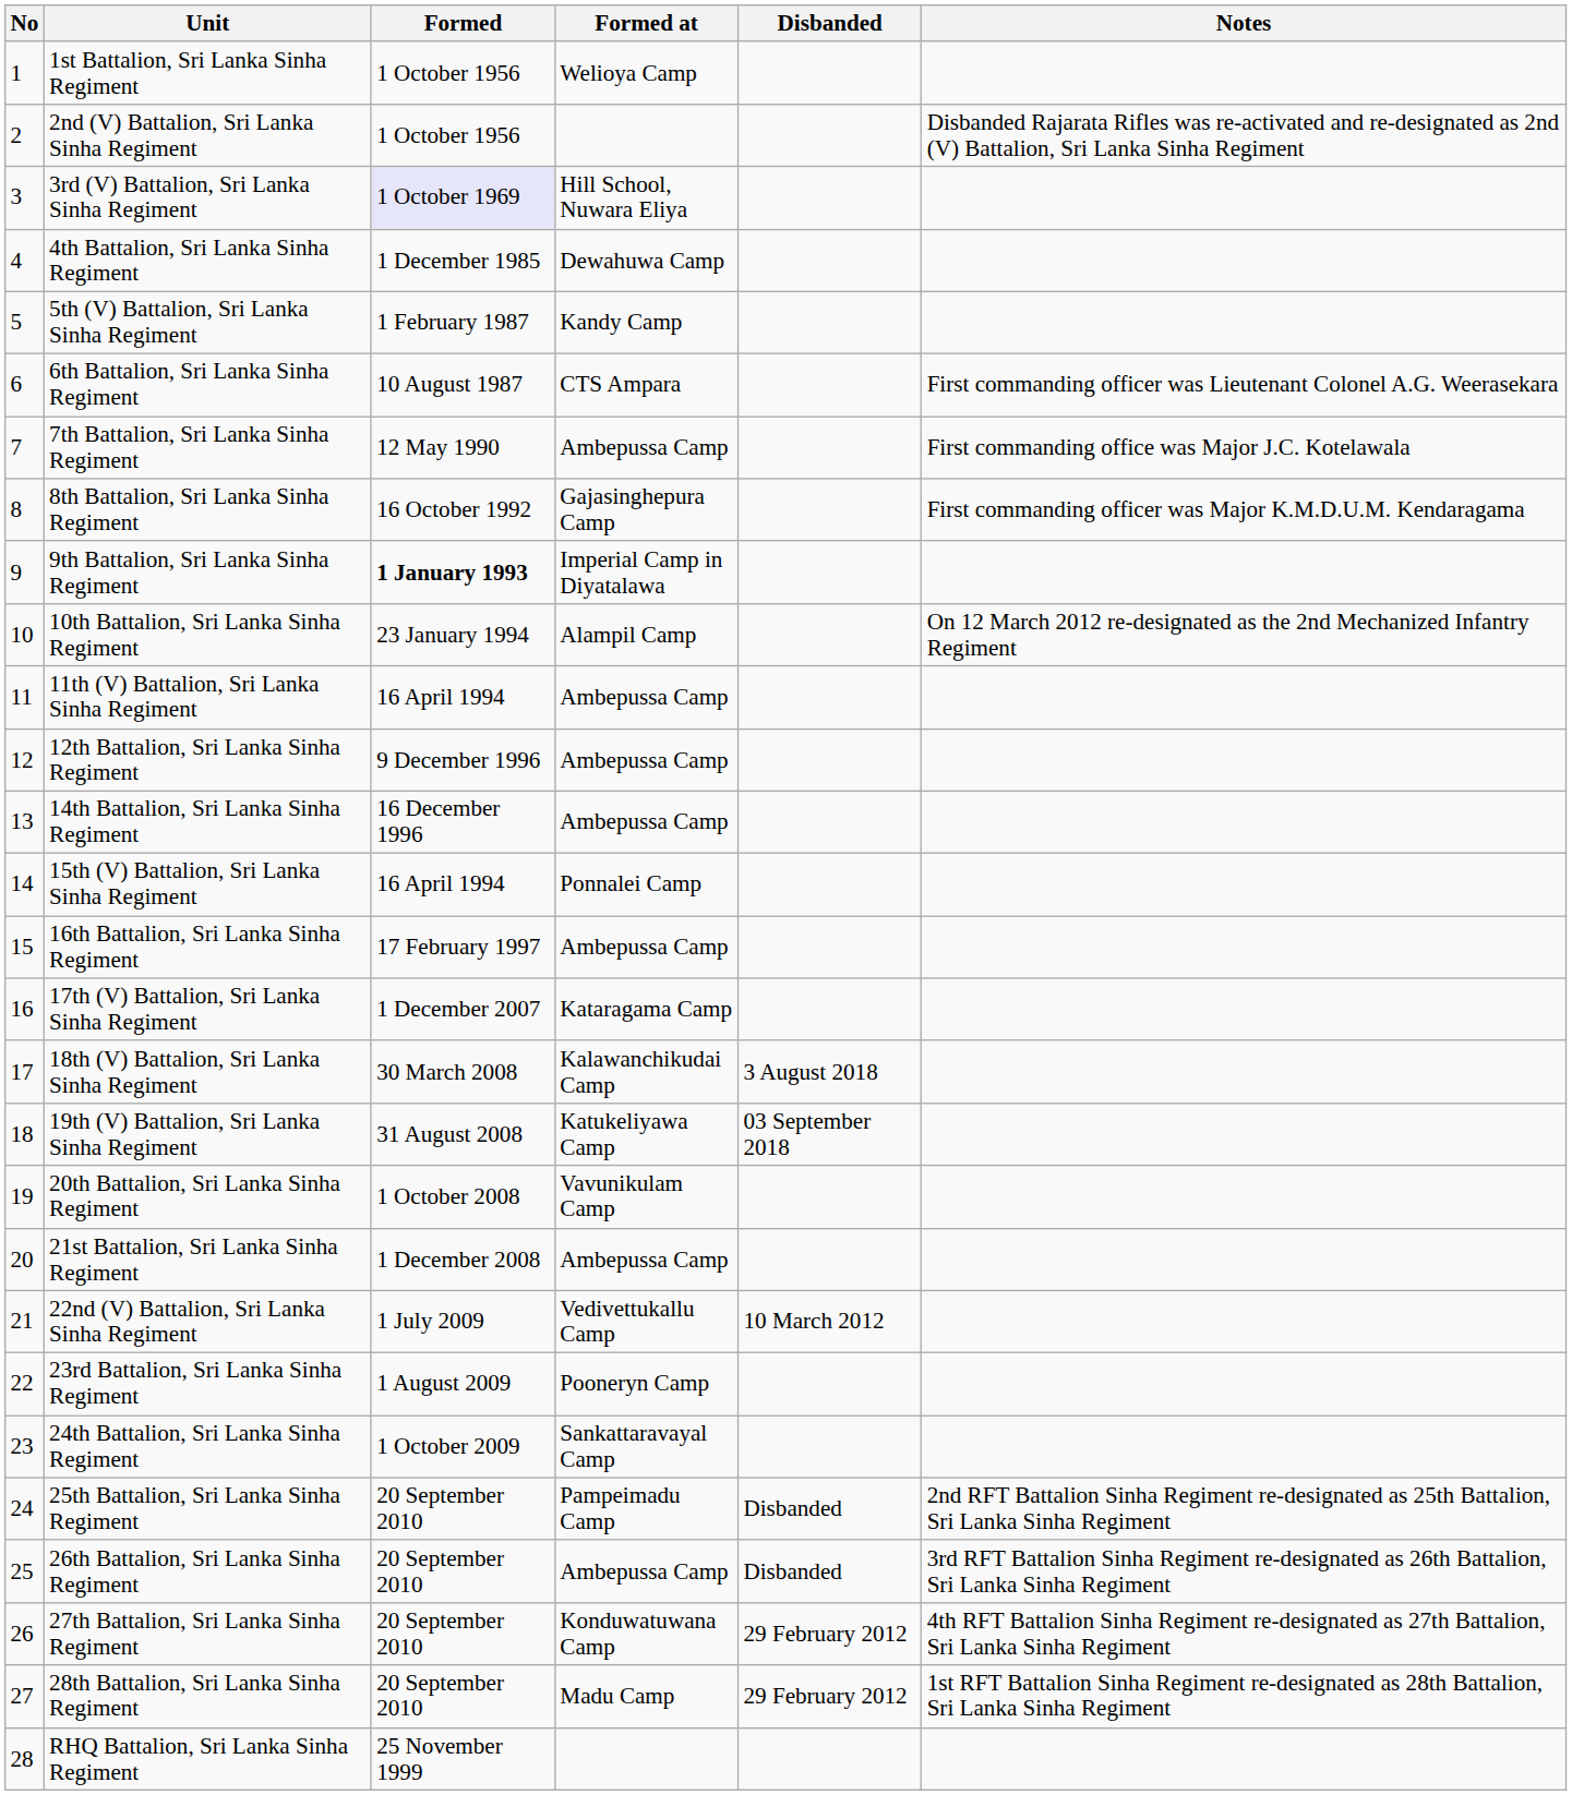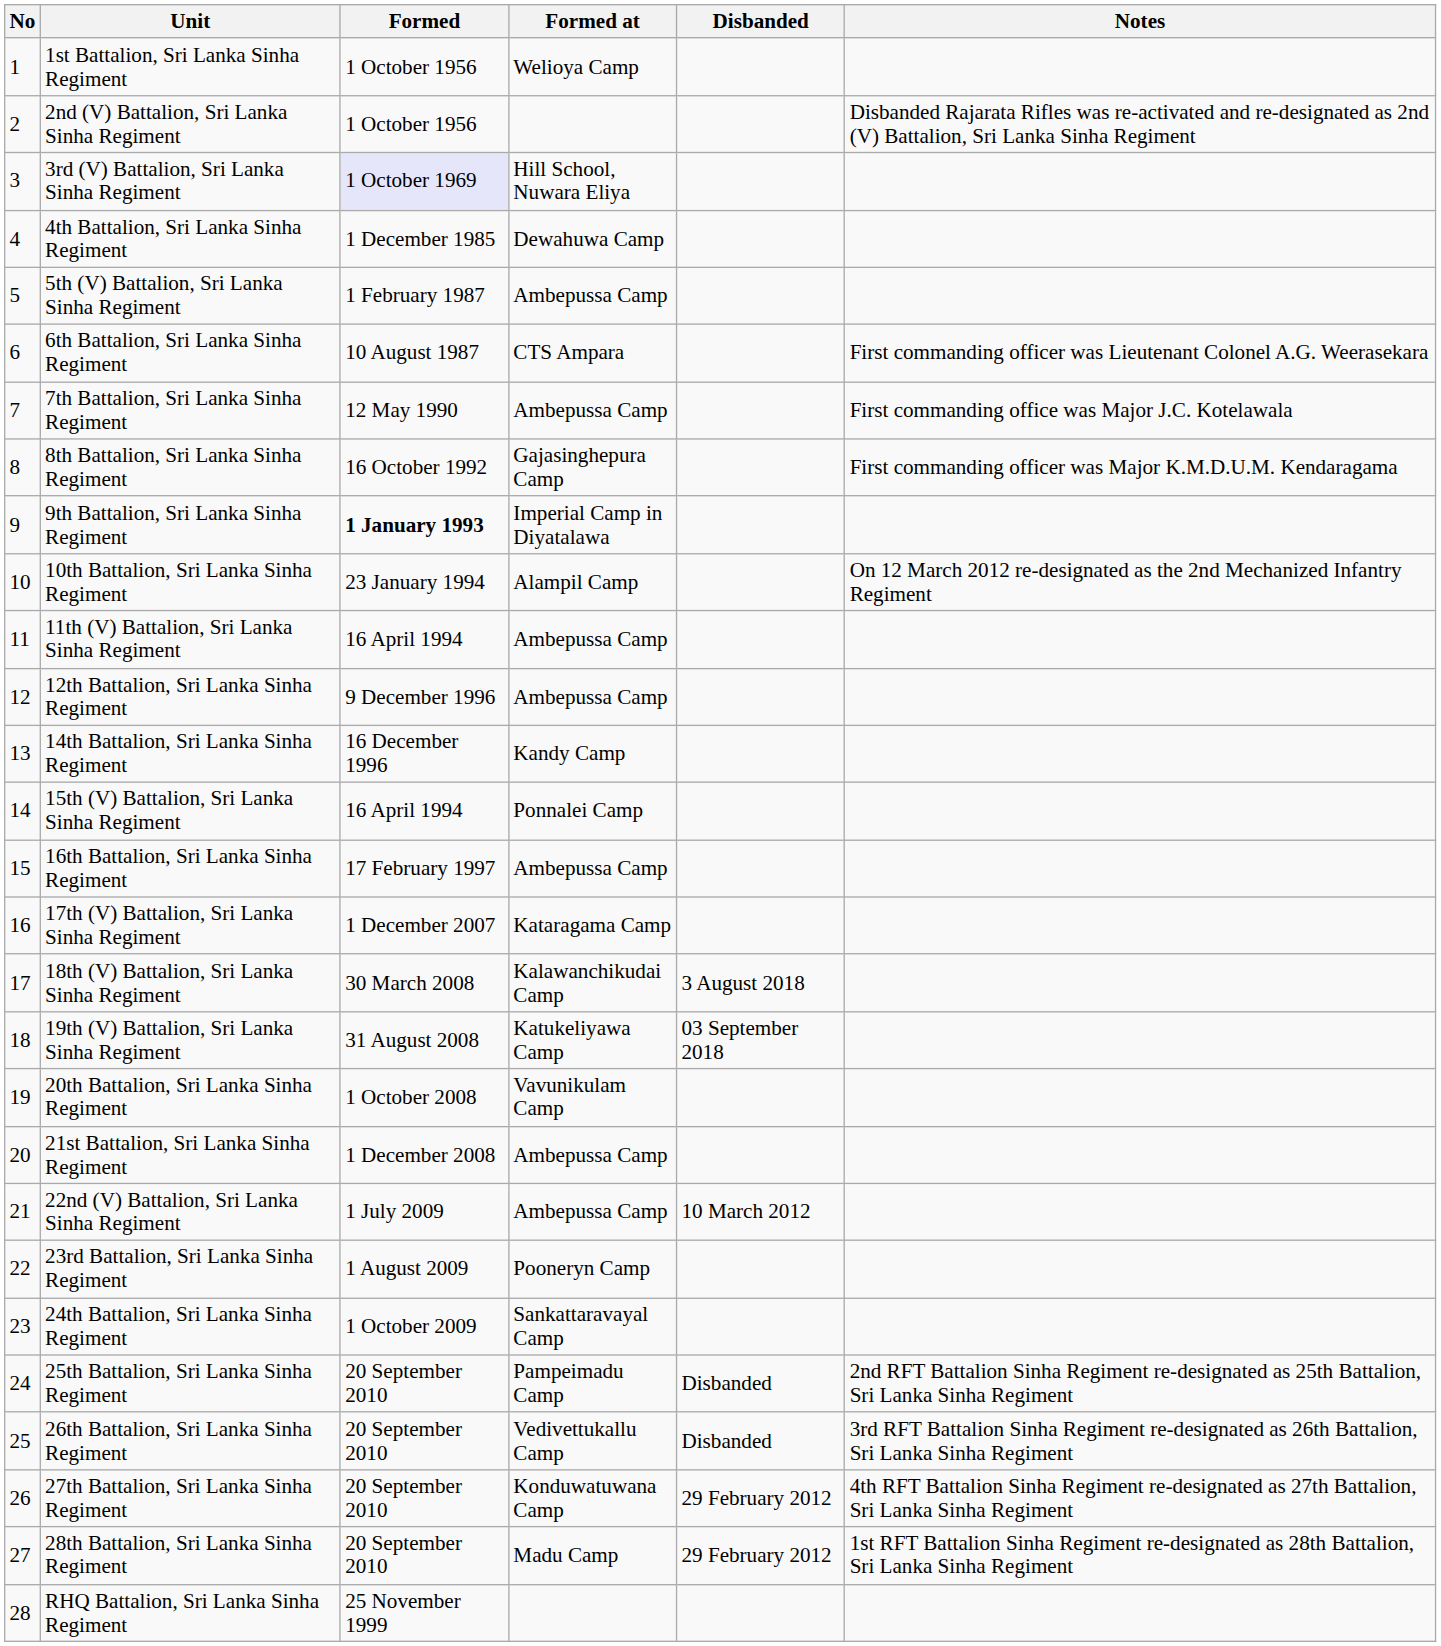 <table class="wikitable " border="1" style="border-collapse: collapse;">
 <tr bgcolor=lavender>
 <th>No</th>
 <th width=220px>Unit</th>
 <th width=120px>Formed</th>
 <th width=120px>Formed at</th>
 <th width=120px>Disbanded</th>
 <th width=440px>Notes</th>
 </tr>
 <tr>
 <td>1</td>
 <td>1st Battalion, Sri Lanka Sinha Regiment</td>
 <td>1 October 1956</td>
 <td>Welioya Camp</td>
 <td></td>
 <td></td>
 </tr>
 <tr>
 <td>2</td>
 <td>2nd (V) Battalion, Sri Lanka Sinha Regiment</td>
 <td>1 October 1956</td>
 <td></td>
 <td></td>
 <td>Disbanded Rajarata Rifles was re-activated and re-designated as 2nd (V) Battalion, Sri Lanka Sinha Regiment</td>
 </tr>
 <tr>
 <td>3</td>
 <td>3rd (V) Battalion, Sri Lanka Sinha Regiment</td>
 <td style="background: lavender;">1 October 1969</td>
 <td>Hill School, Nuwara Eliya</td>
 <td></td>
 <td></td>
 </tr>
 <tr>
 <td>4</td>
 <td>4th Battalion, Sri Lanka Sinha Regiment</td>
 <td>1 December 1985</td>
 <td>Dewahuwa Camp</td>
 <td></td>
 <td></td>
 </tr>
 <tr>
 <td>5</td>
 <td>5th (V) Battalion, Sri Lanka Sinha Regiment</td>
 <td>1 February 1987</td>
-<td>Kandy Camp</td>
+<td>Ambepussa Camp</td>
 <td></td>
 <td></td>
 </tr>
 <tr>
 <td>6</td>
 <td>6th Battalion, Sri Lanka Sinha Regiment</td>
 <td>10 August 1987</td>
 <td>CTS Ampara</td>
 <td></td>
 <td>First commanding officer was Lieutenant Colonel A.G. Weerasekara</td>
 </tr>
 <tr>
 <td>7</td>
 <td>7th Battalion, Sri Lanka Sinha Regiment</td>
 <td>12 May 1990</td>
 <td>Ambepussa Camp</td>
 <td></td>
 <td>First commanding office was Major J.C. Kotelawala</td>
 </tr>
 <tr>
 <td>8</td>
 <td>8th Battalion, Sri Lanka Sinha Regiment</td>
 <td>16 October 1992</td>
 <td>Gajasinghepura Camp</td>
 <td></td>
 <td>First commanding officer was Major K.M.D.U.M. Kendaragama</td>
 </tr>
 <tr>
 <td>9</td>
 <td>9th Battalion, Sri Lanka Sinha Regiment</td>
 <td><strong>1 January 1993</strong></td>
 <td>Imperial Camp in Diyatalawa</td>
 <td></td>
 <td></td>
 </tr>
 <tr>
 <td>10</td>
 <td>10th Battalion, Sri Lanka Sinha Regiment</td>
 <td>23 January 1994</td>
 <td>Alampil Camp</td>
 <td></td>
 <td>On 12 March 2012 re-designated as the 2nd Mechanized Infantry Regiment</td>
 </tr>
 <tr>
 <td>11</td>
 <td>11th (V) Battalion, Sri Lanka Sinha Regiment</td>
 <td>16 April 1994</td>
 <td>Ambepussa Camp</td>
 <td></td>
 <td></td>
 </tr>
 <tr>
 <td>12</td>
 <td>12th Battalion, Sri Lanka Sinha Regiment</td>
 <td>9 December 1996</td>
 <td>Ambepussa Camp</td>
 <td></td>
 <td></td>
 </tr>
 <tr>
 <td>13</td>
 <td>14th Battalion, Sri Lanka Sinha Regiment</td>
 <td>16 December 1996</td>
-<td>Ambepussa Camp</td>
+<td>Kandy Camp</td>
 <td></td>
 <td></td>
 </tr>
 <tr>
 <td>14</td>
 <td>15th (V) Battalion, Sri Lanka Sinha Regiment</td>
 <td>16 April 1994</td>
 <td>Ponnalei Camp</td>
 <td></td>
 <td></td>
 </tr>
 <tr>
 <td>15</td>
 <td>16th Battalion, Sri Lanka Sinha Regiment</td>
 <td>17 February 1997</td>
 <td>Ambepussa Camp</td>
 <td></td>
 <td></td>
 </tr>
 <tr>
 <td>16</td>
 <td>17th (V) Battalion, Sri Lanka Sinha Regiment</td>
 <td>1 December 2007</td>
 <td>Kataragama Camp</td>
 <td></td>
 <td></td>
 </tr>
 <tr>
 <td>17</td>
 <td>18th (V) Battalion, Sri Lanka Sinha Regiment</td>
 <td>30 March 2008</td>
 <td>Kalawanchikudai Camp</td>
 <td>3 August 2018</td>
 <td></td>
 </tr>
 <tr>
 <td>18</td>
 <td>19th (V) Battalion, Sri Lanka Sinha Regiment</td>
 <td>31 August 2008</td>
 <td>Katukeliyawa Camp</td>
 <td>03 September 2018</td>
 <td></td>
 </tr>
 <tr>
 <td>19</td>
 <td>20th Battalion, Sri Lanka Sinha Regiment</td>
 <td>1 October 2008</td>
 <td>Vavunikulam Camp</td>
 <td></td>
 <td></td>
 </tr>
 <tr>
 <td>20</td>
 <td>21st Battalion, Sri Lanka Sinha Regiment</td>
 <td>1 December 2008</td>
 <td>Ambepussa Camp</td>
 <td></td>
 <td></td>
 </tr>
 <tr>
 <td>21</td>
 <td>22nd (V) Battalion, Sri Lanka Sinha Regiment</td>
 <td>1 July 2009</td>
-<td>Vedivettukallu Camp</td>
+<td>Ambepussa Camp</td>
 <td>10 March 2012</td>
 <td></td>
 </tr>
 <tr>
 <td>22</td>
 <td>23rd Battalion, Sri Lanka Sinha Regiment</td>
 <td>1 August 2009</td>
 <td>Pooneryn Camp</td>
 <td></td>
 <td></td>
 </tr>
 <tr>
 <td>23</td>
 <td>24th Battalion, Sri Lanka Sinha Regiment</td>
 <td>1 October 2009</td>
 <td>Sankattaravayal Camp</td>
 <td></td>
 <td></td>
 </tr>
 <tr>
 <td>24</td>
 <td>25th Battalion, Sri Lanka Sinha Regiment</td>
 <td>20 September 2010</td>
 <td>Pampeimadu Camp</td>
 <td>Disbanded</td>
 <td>2nd RFT Battalion Sinha Regiment re-designated as 25th Battalion, Sri Lanka Sinha Regiment</td>
 </tr>
 <tr>
 <td>25</td>
 <td>26th Battalion, Sri Lanka Sinha Regiment</td>
 <td>20 September 2010</td>
-<td>Ambepussa Camp</td>
+<td>Vedivettukallu Camp</td>
 <td>Disbanded</td>
 <td>3rd RFT Battalion Sinha Regiment re-designated as 26th Battalion, Sri Lanka Sinha Regiment</td>
 </tr>
 <tr>
 <td>26</td>
 <td>27th Battalion, Sri Lanka Sinha Regiment</td>
 <td>20 September 2010</td>
 <td>Konduwatuwana Camp</td>
 <td>29 February 2012</td>
 <td>4th RFT Battalion Sinha Regiment re-designated as 27th Battalion, Sri Lanka Sinha Regiment</td>
 </tr>
 <tr>
 <td>27</td>
 <td>28th Battalion, Sri Lanka Sinha Regiment</td>
 <td>20 September 2010</td>
 <td>Madu Camp</td>
 <td>29 February 2012</td>
 <td>1st RFT Battalion Sinha Regiment re-designated as 28th Battalion, Sri Lanka Sinha Regiment</td>
 </tr>
 <tr>
 <td>28</td>
 <td>RHQ Battalion, Sri Lanka Sinha Regiment</td>
 <td>25 November 1999</td>
 <td></td>
 <td></td>
 <td></td>
 </tr>
 <tr>
 </tr>
 </table>
